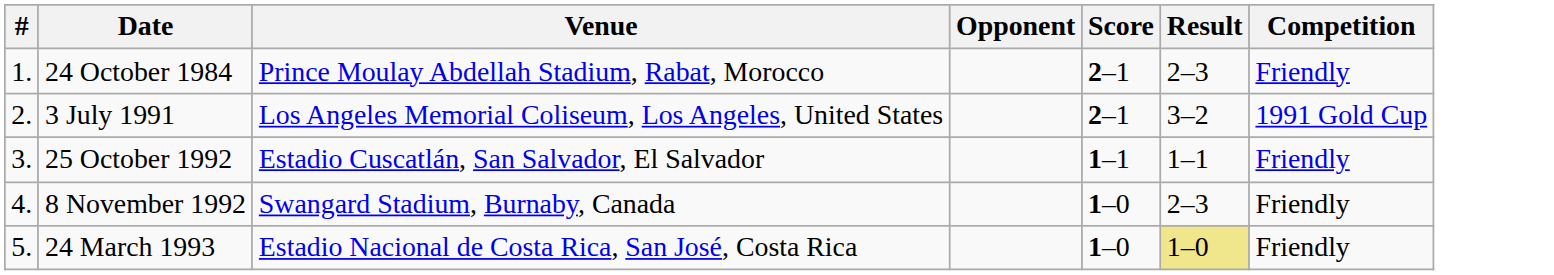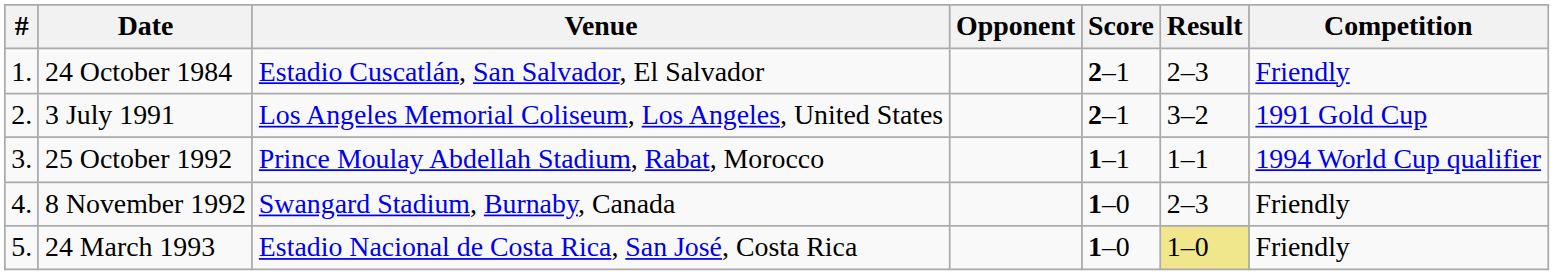 <table class="wikitable">
 <tr>
 <th>#</th>
 <th>Date</th>
 <th>Venue</th>
 <th>Opponent</th>
 <th>Score</th>
 <th>Result</th>
 <th>Competition</th>
 </tr>
 <tr>
 <td>1.</td>
 <td>24 October 1984</td>
-<td><a href='#'>Prince Moulay Abdellah Stadium</a>, <a href='#'>Rabat</a>, Morocco</td>
+<td><a href='#'>Estadio Cuscatlán</a>, <a href='#'>San Salvador</a>, El Salvador</td>
 <td></td>
 <td><strong>2</strong>–1</td>
 <td>2–3</td>
 <td><a href='#'>Friendly</a></td>
 </tr>
 <tr>
 <td>2.</td>
 <td>3 July 1991</td>
 <td><a href='#'>Los Angeles Memorial Coliseum</a>, <a href='#'>Los Angeles</a>, United States</td>
 <td></td>
 <td><strong>2</strong>–1</td>
 <td>3–2</td>
 <td><a href='#'>1991 Gold Cup</a></td>
 </tr>
 <tr>
 <td>3.</td>
 <td>25 October 1992</td>
-<td><a href='#'>Estadio Cuscatlán</a>, <a href='#'>San Salvador</a>, El Salvador</td>
+<td><a href='#'>Prince Moulay Abdellah Stadium</a>, <a href='#'>Rabat</a>, Morocco</td>
 <td></td>
 <td><strong>1</strong>–1</td>
 <td>1–1</td>
-<td><a href='#'>Friendly</a></td>
+<td><a href='#'>1994 World Cup qualifier</a></td>
 </tr>
 <tr>
 <td>4.</td>
 <td>8 November 1992</td>
 <td><a href='#'>Swangard Stadium</a>, <a href='#'>Burnaby</a>, Canada</td>
 <td></td>
 <td><strong>1</strong>–0</td>
 <td>2–3</td>
 <td>Friendly</td>
 </tr>
 <tr>
 <td>5.</td>
 <td>24 March 1993</td>
 <td><a href='#'>Estadio Nacional de Costa Rica</a>, <a href='#'>San José</a>, Costa Rica</td>
 <td></td>
 <td><strong>1</strong>–0</td>
 <td style="background: khaki;">1–0</td>
 <td>Friendly</td>
 </tr>
 </table>
